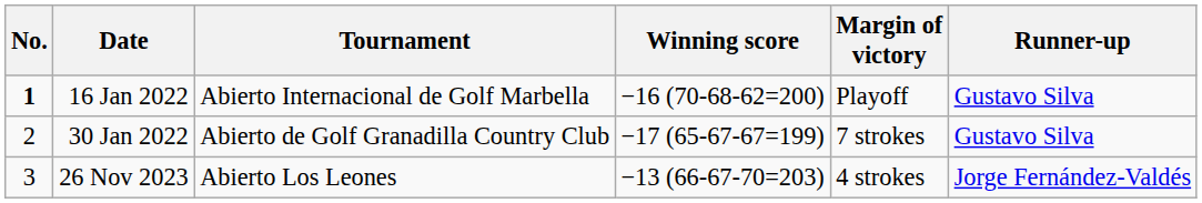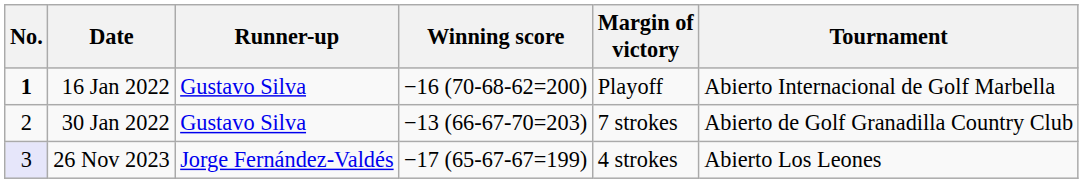 <table class="wikitable" style="font-size:95%;">
 <tr>
 <th>No.</th>
 <th>Date</th>
-<th>Tournament</th>
+<th>Runner-up</th>
 <th>Winning score</th>
 <th>Margin of<br>victory</th>
-<th>Runner-up</th>
+<th>Tournament</th>
 </tr>
 <tr>
 <td align=center><strong>1</strong></td>
 <td align=right>16 Jan 2022</td>
-<td>Abierto Internacional de Golf Marbella</td>
+<td> <a href='#'>Gustavo Silva</a></td>
 <td>−16 (70-68-62=200)</td>
 <td>Playoff</td>
-<td> <a href='#'>Gustavo Silva</a></td>
+<td>Abierto Internacional de Golf Marbella</td>
 </tr>
 <tr>
 <td align=center>2</td>
 <td align=right>30 Jan 2022</td>
+<td> <a href='#'>Gustavo Silva</a></td>
+<td>−13 (66-67-70=203)</td>
+<td>7 strokes</td>
 <td>Abierto de Golf Granadilla Country Club</td>
-<td>−17 (65-67-67=199)</td>
-<td>7 strokes</td>
-<td> <a href='#'>Gustavo Silva</a></td>
 </tr>
 <tr>
-<td align=center>3</td>
+<td align=center style="background: lavender;">3</td>
 <td align=right>26 Nov 2023</td>
+<td> <a href='#'>Jorge Fernández-Valdés</a></td>
+<td>−17 (65-67-67=199)</td>
+<td>4 strokes</td>
 <td>Abierto Los Leones</td>
-<td>−13 (66-67-70=203)</td>
-<td>4 strokes</td>
-<td> <a href='#'>Jorge Fernández-Valdés</a></td>
 </tr>
 </table>
